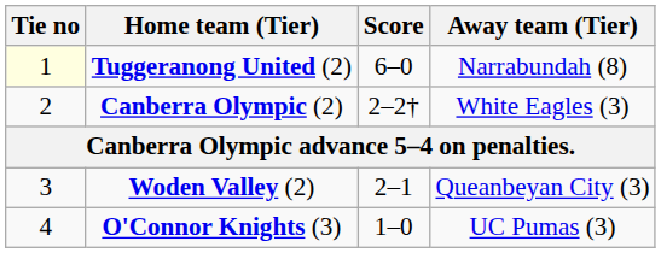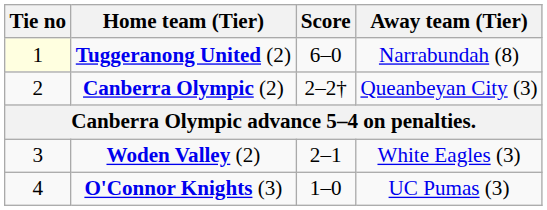 <table class="wikitable" style="text-align:center">
 <tr>
 <th>Tie no</th>
 <th>Home team (Tier)</th>
 <th>Score</th>
 <th>Away team (Tier)</th>
 </tr>
 <tr>
 <td style="background: lightyellow;">1</td>
 <td><strong><a href='#'>Tuggeranong United</a></strong> (2)</td>
 <td>6–0</td>
 <td><a href='#'>Narrabundah</a> (8)</td>
 </tr>
 <tr>
 <td>2</td>
 <td><strong><a href='#'>Canberra Olympic</a></strong> (2)</td>
 <td>2–2†</td>
-<td><a href='#'>White Eagles</a> (3)</td>
+<td><a href='#'>Queanbeyan City</a> (3)</td>
 </tr>
 <tr>
 <th colspan=4>Canberra Olympic advance 5–4 on penalties.</th>
 </tr>
 <tr>
 <td>3</td>
 <td><strong><a href='#'>Woden Valley</a></strong> (2)</td>
 <td>2–1</td>
-<td><a href='#'>Queanbeyan City</a> (3)</td>
+<td><a href='#'>White Eagles</a> (3)</td>
 </tr>
 <tr>
 <td>4</td>
 <td><strong><a href='#'>O'Connor Knights</a></strong> (3)</td>
 <td>1–0</td>
 <td><a href='#'>UC Pumas</a> (3)</td>
 </tr>
 </table>
